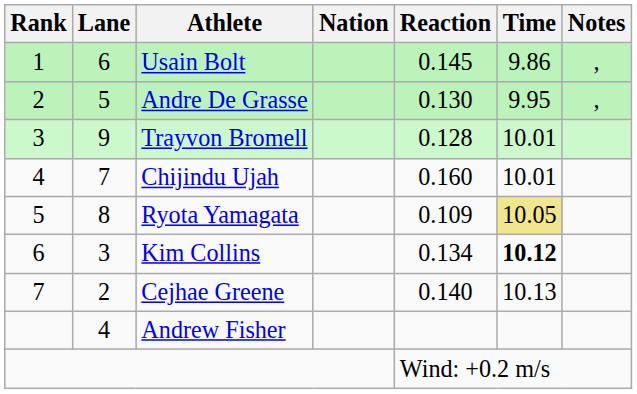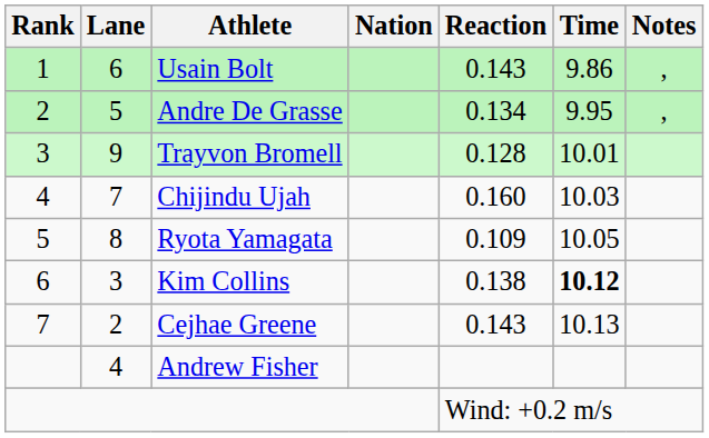 <table class="wikitable sortable" style="text-align:center">
 <tr>
 <th>Rank</th>
 <th>Lane</th>
 <th>Athlete</th>
 <th>Nation</th>
 <th>Reaction</th>
 <th>Time</th>
 <th>Notes</th>
 </tr>
 <tr style="background:#bbf3bb;">
 <td>1</td>
 <td>6</td>
 <td align=left><a href='#'>Usain Bolt</a></td>
 <td align="left"></td>
-<td>0.145</td>
+<td>0.143</td>
 <td>9.86</td>
 <td>, </td>
 </tr>
 <tr style="background:#bbf3bb;">
 <td>2</td>
 <td>5</td>
 <td align=left><a href='#'>Andre De Grasse</a></td>
 <td align=left></td>
-<td>0.130</td>
+<td>0.134</td>
 <td>9.95</td>
 <td>, </td>
 </tr>
 <tr style="background:#ccf9cc;">
 <td>3</td>
 <td>9</td>
 <td align=left><a href='#'>Trayvon Bromell</a></td>
 <td align=left></td>
 <td>0.128</td>
 <td>10.01</td>
 <td></td>
 </tr>
 <tr style="">
 <td>4</td>
 <td>7</td>
 <td align=left><a href='#'>Chijindu Ujah</a></td>
 <td align="left"></td>
 <td>0.160</td>
-<td>10.01</td>
+<td>10.03</td>
 <td></td>
 </tr>
 <tr style="">
 <td>5</td>
 <td>8</td>
 <td align=left><a href='#'>Ryota Yamagata</a></td>
 <td align=left></td>
 <td>0.109</td>
-<td style="background: khaki;">10.05</td>
+<td>10.05</td>
 <td></td>
 </tr>
 <tr style="">
 <td>6</td>
 <td>3</td>
 <td align=left><a href='#'>Kim Collins</a></td>
 <td align=left></td>
-<td>0.134</td>
+<td>0.138</td>
 <td><strong>10.12</strong></td>
 <td></td>
 </tr>
 <tr style="">
 <td>7</td>
 <td>2</td>
 <td align=left><a href='#'>Cejhae Greene</a></td>
 <td align=left></td>
-<td>0.140</td>
+<td>0.143</td>
 <td>10.13</td>
 <td></td>
 </tr>
 <tr style="">
 <td></td>
 <td>4</td>
 <td align=left><a href='#'>Andrew Fisher</a></td>
 <td align=left></td>
 <td></td>
 <td></td>
 <td></td>
 </tr>
 <tr class="sortbottom">
 <td colspan=4></td>
 <td colspan="3" style="text-align:left;">Wind: +0.2 m/s</td>
 </tr>
 </table>
